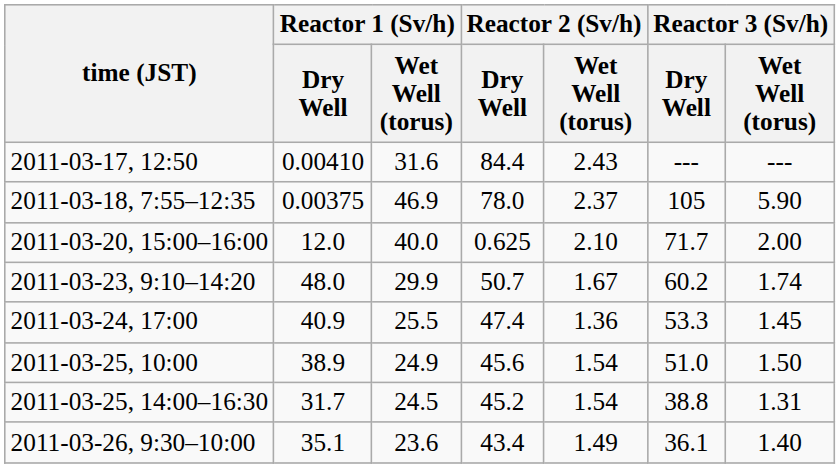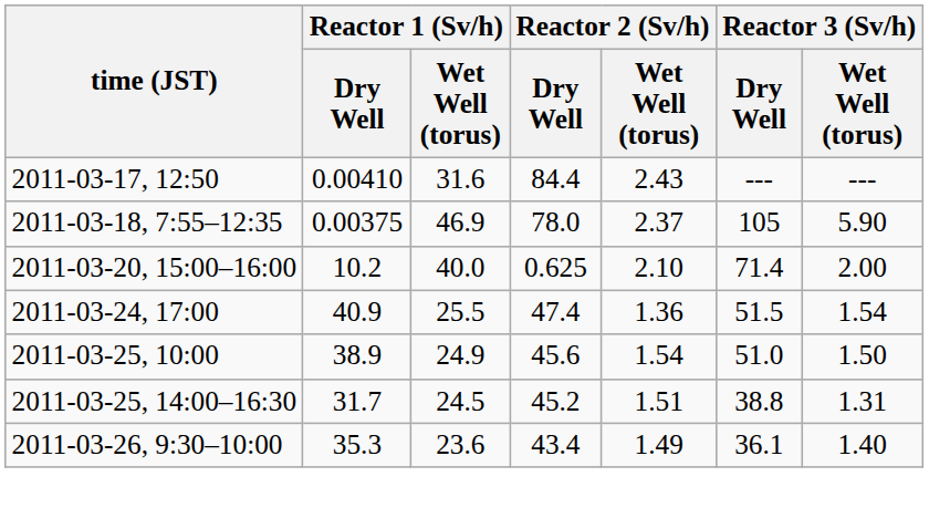 <table class="wikitable">
 <tr>
 <th rowspan="2">time (JST)</th>
 <th colspan="2" style="text-align:center;">Reactor 1 (Sv/h)</th>
 <th colspan="2" style="text-align:center;">Reactor 2 (Sv/h)</th>
 <th colspan="2" style="text-align:center;">Reactor 3 (Sv/h)</th>
 </tr>
 <tr>
 <th>Dry <br>Well</th>
 <th>Wet <br>Well <br>(torus)</th>
 <th>Dry <br>Well</th>
 <th>Wet <br>Well <br>(torus)</th>
 <th>Dry <br>Well</th>
 <th>Wet <br>Well <br>(torus)</th>
 </tr>
 <tr>
 <td>2011-03-17, 12:50</td>
 <td style="text-align:center;">0.00410</td>
 <td style="text-align:center;">31.6</td>
 <td style="text-align:center;">84.4</td>
 <td style="text-align:center;">2.43</td>
 <td style="text-align:center;">---</td>
 <td style="text-align:center;">---</td>
 </tr>
 <tr>
 <td>2011-03-18, 7:55–12:35</td>
 <td style="text-align:center;">0.00375</td>
 <td style="text-align:center;">46.9</td>
 <td style="text-align:center;">78.0</td>
 <td style="text-align:center;">2.37</td>
 <td style="text-align:center;">105</td>
 <td style="text-align:center;">5.90</td>
 </tr>
 <tr>
 <td>2011-03-20, 15:00–16:00</td>
-<td style="text-align:center;">12.0</td>
+<td style="text-align:center;">10.2</td>
 <td style="text-align:center;">40.0</td>
 <td style="text-align:center;">0.625</td>
 <td style="text-align:center;">2.10</td>
-<td style="text-align:center;">71.7</td>
+<td style="text-align:center;">71.4</td>
 <td style="text-align:center;">2.00</td>
-</tr>
-<tr>
-<td>2011-03-23, 9:10–14:20</td>
-<td style="text-align:center;">48.0</td>
-<td style="text-align:center;">29.9</td>
-<td style="text-align:center;">50.7</td>
-<td style="text-align:center;">1.67</td>
-<td style="text-align:center;">60.2</td>
-<td style="text-align:center;">1.74</td>
 </tr>
 <tr>
 <td>2011-03-24, 17:00</td>
 <td style="text-align:center;">40.9</td>
 <td style="text-align:center;">25.5</td>
 <td style="text-align:center;">47.4</td>
 <td style="text-align:center;">1.36</td>
-<td style="text-align:center;">53.3</td>
-<td style="text-align:center;">1.45</td>
+<td style="text-align:center;">51.5</td>
+<td style="text-align:center;">1.54</td>
 </tr>
 <tr>
 <td>2011-03-25, 10:00</td>
 <td style="text-align:center;">38.9</td>
 <td style="text-align:center;">24.9</td>
 <td style="text-align:center;">45.6</td>
 <td style="text-align:center;">1.54</td>
 <td style="text-align:center;">51.0</td>
 <td style="text-align:center;">1.50</td>
 </tr>
 <tr>
 <td>2011-03-25, 14:00–16:30</td>
 <td style="text-align:center;">31.7</td>
 <td style="text-align:center;">24.5</td>
 <td style="text-align:center;">45.2</td>
-<td style="text-align:center;">1.54</td>
+<td style="text-align:center;">1.51</td>
 <td style="text-align:center;">38.8</td>
 <td style="text-align:center;">1.31</td>
 </tr>
 <tr>
 <td>2011-03-26, 9:30–10:00</td>
-<td style="text-align:center;">35.1</td>
+<td style="text-align:center;">35.3</td>
 <td style="text-align:center;">23.6</td>
 <td style="text-align:center;">43.4</td>
 <td style="text-align:center;">1.49</td>
 <td style="text-align:center;">36.1</td>
 <td style="text-align:center;">1.40</td>
 </tr>
 </table>
